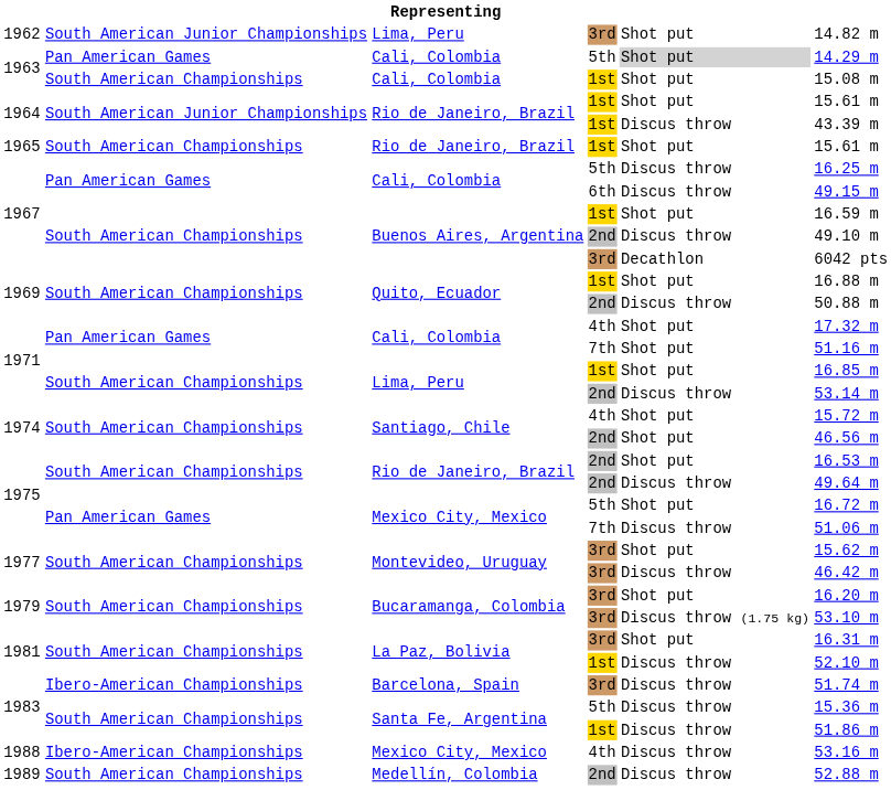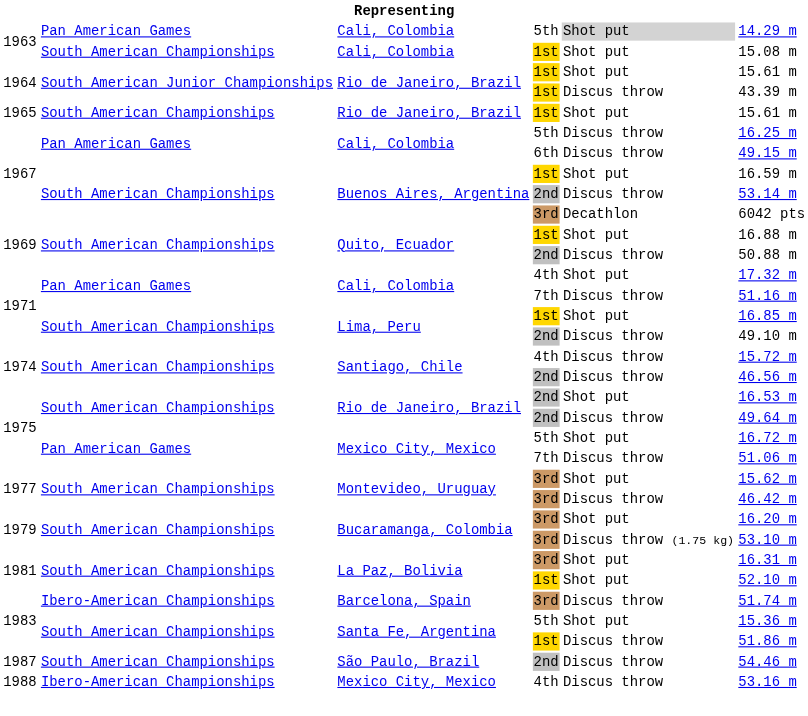 <table>
 <tr>
 <th colspan=6>Representing </th>
-</tr>
-<tr>
-<td>1962</td>
-<td><a href='#'>South American Junior Championships</a></td>
-<td><a href='#'>Lima, Peru</a></td>
-<td bgcolor=cc9966>3rd</td>
-<td>Shot put</td>
-<td>14.82 m</td>
 </tr>
 <tr>
 <td rowspan=2>1963</td>
 <td><a href='#'>Pan American Games</a></td>
 <td><a href='#'>Cali, Colombia</a></td>
 <td>5th</td>
 <td style="background: lightgrey;">Shot put</td>
 <td><a href='#'>14.29 m</a></td>
 </tr>
 <tr>
 <td><a href='#'>South American Championships</a></td>
 <td><a href='#'>Cali, Colombia</a></td>
 <td bgcolor=gold>1st</td>
 <td>Shot put</td>
 <td>15.08 m</td>
 </tr>
 <tr>
 <td rowspan=2>1964</td>
 <td rowspan=2><a href='#'>South American Junior Championships</a></td>
 <td rowspan=2><a href='#'>Rio de Janeiro, Brazil</a></td>
 <td bgcolor=gold>1st</td>
 <td>Shot put</td>
 <td>15.61 m</td>
 </tr>
 <tr>
 <td bgcolor=gold>1st</td>
 <td>Discus throw</td>
 <td>43.39 m</td>
 </tr>
 <tr>
 <td>1965</td>
 <td><a href='#'>South American Championships</a></td>
 <td><a href='#'>Rio de Janeiro, Brazil</a></td>
 <td bgcolor=gold>1st</td>
 <td>Shot put</td>
 <td>15.61 m</td>
 </tr>
 <tr>
 <td rowspan=5>1967</td>
 <td rowspan=2><a href='#'>Pan American Games</a></td>
 <td rowspan=2><a href='#'>Cali, Colombia</a></td>
 <td>5th</td>
 <td>Discus throw</td>
 <td><a href='#'>16.25 m</a></td>
 </tr>
 <tr>
 <td>6th</td>
 <td>Discus throw</td>
 <td><a href='#'>49.15 m</a></td>
 </tr>
 <tr>
 <td rowspan=3><a href='#'>South American Championships</a></td>
 <td rowspan=3><a href='#'>Buenos Aires, Argentina</a></td>
 <td bgcolor=gold>1st</td>
 <td>Shot put</td>
 <td>16.59 m</td>
 </tr>
 <tr>
 <td bgcolor=silver>2nd</td>
 <td>Discus throw</td>
-<td>49.10 m</td>
+<td><a href='#'>53.14 m</a></td>
 </tr>
 <tr>
 <td bgcolor=cc9966>3rd</td>
 <td>Decathlon</td>
 <td>6042 pts</td>
 </tr>
 <tr>
 <td rowspan=2>1969</td>
 <td rowspan=2><a href='#'>South American Championships</a></td>
 <td rowspan=2><a href='#'>Quito, Ecuador</a></td>
 <td bgcolor=gold>1st</td>
 <td>Shot put</td>
 <td>16.88 m</td>
 </tr>
 <tr>
 <td bgcolor=silver>2nd</td>
 <td>Discus throw</td>
 <td>50.88 m</td>
 </tr>
 <tr>
 <td rowspan=4>1971</td>
 <td rowspan=2><a href='#'>Pan American Games</a></td>
 <td rowspan=2><a href='#'>Cali, Colombia</a></td>
 <td>4th</td>
 <td>Shot put</td>
 <td><a href='#'>17.32 m</a></td>
 </tr>
 <tr>
 <td>7th</td>
-<td>Shot put</td>
+<td>Discus throw</td>
 <td><a href='#'>51.16 m</a></td>
 </tr>
 <tr>
 <td rowspan=2><a href='#'>South American Championships</a></td>
 <td rowspan=2><a href='#'>Lima, Peru</a></td>
 <td bgcolor=gold>1st</td>
 <td>Shot put</td>
 <td><a href='#'>16.85 m</a></td>
 </tr>
 <tr>
 <td bgcolor=silver>2nd</td>
 <td>Discus throw</td>
-<td><a href='#'>53.14 m</a></td>
+<td>49.10 m</td>
 </tr>
 <tr>
 <td rowspan=2>1974</td>
 <td rowspan=2><a href='#'>South American Championships</a></td>
 <td rowspan=2><a href='#'>Santiago, Chile</a></td>
 <td>4th</td>
-<td>Shot put</td>
+<td>Discus throw</td>
 <td><a href='#'>15.72 m</a></td>
 </tr>
 <tr>
 <td bgcolor=silver>2nd</td>
-<td>Shot put</td>
+<td>Discus throw</td>
 <td><a href='#'>46.56 m</a></td>
 </tr>
 <tr>
 <td rowspan=4>1975</td>
 <td rowspan=2><a href='#'>South American Championships</a></td>
 <td rowspan=2><a href='#'>Rio de Janeiro, Brazil</a></td>
 <td bgcolor=silver>2nd</td>
 <td>Shot put</td>
 <td><a href='#'>16.53 m</a></td>
 </tr>
 <tr>
 <td bgcolor=silver>2nd</td>
 <td>Discus throw</td>
 <td><a href='#'>49.64 m</a></td>
 </tr>
 <tr>
 <td rowspan=2><a href='#'>Pan American Games</a></td>
 <td rowspan=2><a href='#'>Mexico City, Mexico</a></td>
 <td>5th</td>
 <td>Shot put</td>
 <td><a href='#'>16.72 m</a></td>
 </tr>
 <tr>
 <td>7th</td>
 <td>Discus throw</td>
 <td><a href='#'>51.06 m</a></td>
 </tr>
 <tr>
 <td rowspan=2>1977</td>
 <td rowspan=2><a href='#'>South American Championships</a></td>
 <td rowspan=2><a href='#'>Montevideo, Uruguay</a></td>
 <td bgcolor=cc9966>3rd</td>
 <td>Shot put</td>
 <td><a href='#'>15.62 m</a></td>
 </tr>
 <tr>
 <td bgcolor=cc9966>3rd</td>
 <td>Discus throw</td>
 <td><a href='#'>46.42 m</a></td>
 </tr>
 <tr>
 <td rowspan=2>1979</td>
 <td rowspan=2><a href='#'>South American Championships</a></td>
 <td rowspan=2><a href='#'>Bucaramanga, Colombia</a></td>
 <td bgcolor=cc9966>3rd</td>
 <td>Shot put</td>
 <td><a href='#'>16.20 m</a></td>
 </tr>
 <tr>
 <td bgcolor=cc9966>3rd</td>
 <td>Discus throw <small>(1.75 kg)</small></td>
 <td><a href='#'>53.10 m</a></td>
 </tr>
 <tr>
 <td rowspan=2>1981</td>
 <td rowspan=2><a href='#'>South American Championships</a></td>
 <td rowspan=2><a href='#'>La Paz, Bolivia</a></td>
 <td bgcolor=cc9966>3rd</td>
 <td>Shot put</td>
 <td><a href='#'>16.31 m</a></td>
 </tr>
 <tr>
 <td bgcolor=gold>1st</td>
-<td>Discus throw</td>
+<td>Shot put</td>
 <td><a href='#'>52.10 m</a></td>
 </tr>
 <tr>
 <td rowspan=3>1983</td>
 <td><a href='#'>Ibero-American Championships</a></td>
 <td><a href='#'>Barcelona, Spain</a></td>
 <td bgcolor=cc9966>3rd</td>
 <td>Discus throw</td>
 <td><a href='#'>51.74 m</a></td>
 </tr>
 <tr>
 <td rowspan=2><a href='#'>South American Championships</a></td>
 <td rowspan=2><a href='#'>Santa Fe, Argentina</a></td>
 <td>5th</td>
-<td>Discus throw</td>
+<td>Shot put</td>
 <td><a href='#'>15.36 m</a></td>
 </tr>
 <tr>
 <td bgcolor=gold>1st</td>
 <td>Discus throw</td>
 <td><a href='#'>51.86 m</a></td>
+</tr>
+<tr>
+<td>1987</td>
+<td><a href='#'>South American Championships</a></td>
+<td><a href='#'>São Paulo, Brazil</a></td>
+<td bgcolor=silver>2nd</td>
+<td>Discus throw</td>
+<td><a href='#'>54.46 m</a></td>
 </tr>
 <tr>
 <td>1988</td>
 <td><a href='#'>Ibero-American Championships</a></td>
 <td><a href='#'>Mexico City, Mexico</a></td>
 <td>4th</td>
 <td>Discus throw</td>
 <td><a href='#'>53.16 m</a></td>
 </tr>
-<tr>
-<td>1989</td>
-<td><a href='#'>South American Championships</a></td>
-<td><a href='#'>Medellín, Colombia</a></td>
-<td bgcolor=silver>2nd</td>
-<td>Discus throw</td>
-<td><a href='#'>52.88 m</a></td>
-</tr>
 </table>
